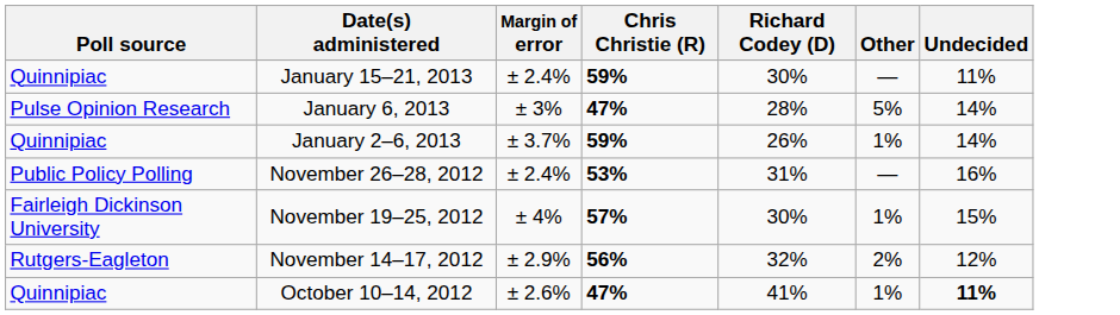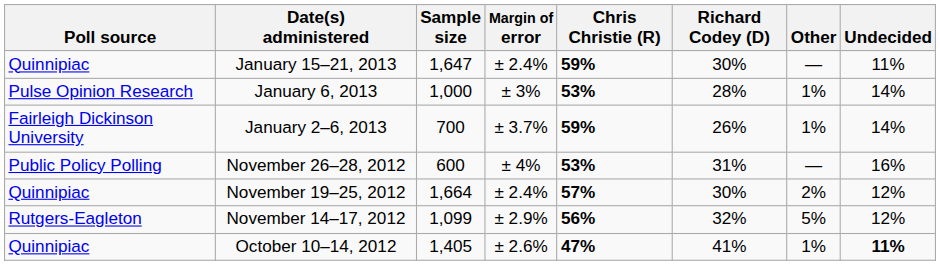 <table class="wikitable">
 <tr valign= bottom>
 <th style="width:190px;">Poll source</th>
 <th style="width:180px;">Date(s)<br>administered</th>
+<th class=small>Sample<br>size</th>
 <th><small>Margin of</small><br>error</th>
 <th style="width:100px;">Chris<br>Christie (R)</th>
 <th style="width:100px;">Richard<br>Codey (D)</th>
 <th>Other</th>
 <th>Undecided</th>
 </tr>
 <tr>
 <td><a href='#'>Quinnipiac</a></td>
 <td align=center>January 15–21, 2013</td>
+<td align=center>1,647</td>
 <td align=center>± 2.4%</td>
 <td><strong>59%</strong></td>
 <td align=center>30%</td>
 <td align=center>—</td>
 <td align=center>11%</td>
 </tr>
 <tr>
 <td><a href='#'>Pulse Opinion Research</a></td>
 <td align=center>January 6, 2013</td>
+<td align=center>1,000</td>
 <td align=center>± 3%</td>
-<td><strong>47%</strong></td>
+<td><strong>53%</strong></td>
 <td align=center>28%</td>
-<td align=center>5%</td>
+<td align=center>1%</td>
 <td align=center>14%</td>
 </tr>
 <tr>
-<td><a href='#'>Quinnipiac</a></td>
+<td><a href='#'>Fairleigh Dickinson University</a></td>
 <td align=center>January 2–6, 2013</td>
+<td align=center>700</td>
 <td align=center>± 3.7%</td>
 <td><strong>59%</strong></td>
 <td align=center>26%</td>
 <td align=center>1%</td>
 <td align=center>14%</td>
 </tr>
 <tr>
 <td><a href='#'>Public Policy Polling</a></td>
 <td align=center>November 26–28, 2012</td>
-<td align=center>± 2.4%</td>
+<td align=center>600</td>
+<td align=center>± 4%</td>
 <td><strong>53%</strong></td>
 <td align=center>31%</td>
 <td align=center>—</td>
 <td align=center>16%</td>
 </tr>
 <tr>
-<td><a href='#'>Fairleigh Dickinson University</a></td>
+<td><a href='#'>Quinnipiac</a></td>
 <td align=center>November 19–25, 2012</td>
-<td align=center>± 4%</td>
+<td align=center>1,664</td>
+<td align=center>± 2.4%</td>
 <td><strong>57%</strong></td>
 <td align=center>30%</td>
-<td align=center>1%</td>
-<td align=center>15%</td>
+<td align=center>2%</td>
+<td align=center>12%</td>
 </tr>
 <tr>
 <td><a href='#'>Rutgers-Eagleton</a></td>
 <td align=center>November 14–17, 2012</td>
+<td align=center>1,099</td>
 <td align=center>± 2.9%</td>
 <td><strong>56%</strong></td>
 <td align=center>32%</td>
-<td align=center>2%</td>
+<td align=center>5%</td>
 <td align=center>12%</td>
 </tr>
 <tr>
 <td><a href='#'>Quinnipiac</a></td>
 <td align=center>October 10–14, 2012</td>
+<td align=center>1,405</td>
 <td align=center>± 2.6%</td>
 <td><strong>47%</strong></td>
 <td align=center>41%</td>
 <td align=center>1%</td>
 <td align=center><strong>11%</strong></td>
 </tr>
 </table>
